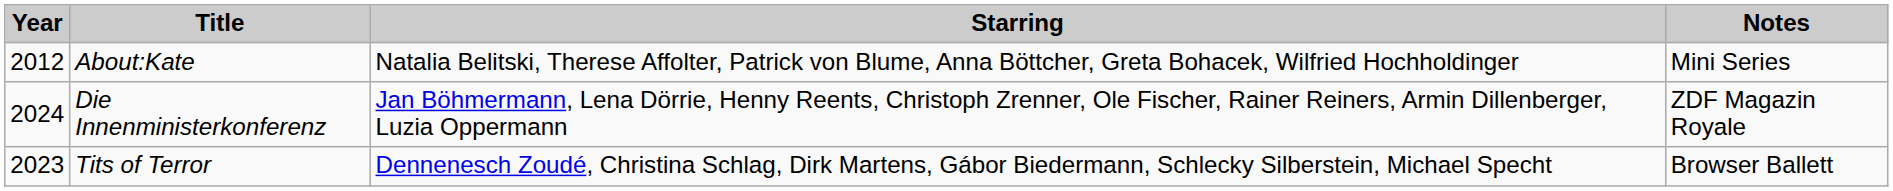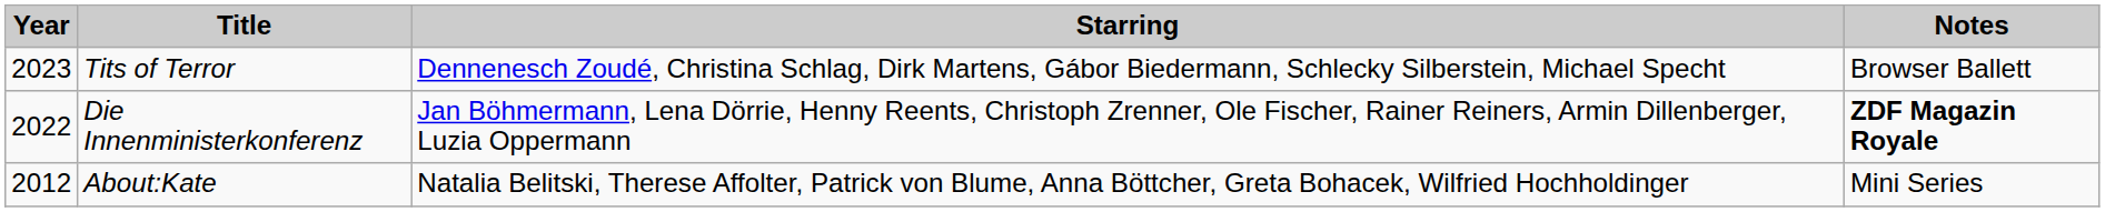 <table class="wikitable">
 <tr>
 <th style="background: #CCCCCC;">Year</th>
 <th style="background: #CCCCCC;">Title</th>
 <th style="background: #CCCCCC;">Starring</th>
 <th style="background: #CCCCCC;">Notes</th>
 </tr>
 <tr>
+<td>2023</td>
+<td><em>Tits of Terror</em></td>
+<td><a href='#'>Dennenesch Zoudé</a>, Christina Schlag, Dirk Martens, Gábor Biedermann, Schlecky Silberstein, Michael Specht</td>
+<td>Browser Ballett</td>
+</tr>
+<tr>
+<td>2022</td>
+<td><em>Die Innenministerkonferenz</em></td>
+<td><a href='#'>Jan Böhmermann</a>, Lena Dörrie, Henny Reents, Christoph Zrenner, Ole Fischer, Rainer Reiners, Armin Dillenberger, Luzia Oppermann</td>
+<td><strong>ZDF Magazin Royale</strong></td>
+</tr>
+<tr>
 <td>2012</td>
 <td><em>About:Kate</em></td>
 <td>Natalia Belitski, Therese Affolter, Patrick von Blume, Anna Böttcher, Greta Bohacek, Wilfried Hochholdinger</td>
 <td>Mini Series</td>
 </tr>
-<tr>
-<td>2024</td>
-<td><em>Die Innenministerkonferenz</em></td>
-<td><a href='#'>Jan Böhmermann</a>, Lena Dörrie, Henny Reents, Christoph Zrenner, Ole Fischer, Rainer Reiners, Armin Dillenberger, Luzia Oppermann</td>
-<td>ZDF Magazin Royale</td>
-</tr>
-<tr>
-<td>2023</td>
-<td><em>Tits of Terror</em></td>
-<td><a href='#'>Dennenesch Zoudé</a>, Christina Schlag, Dirk Martens, Gábor Biedermann, Schlecky Silberstein, Michael Specht</td>
-<td>Browser Ballett</td>
-</tr>
 </table>
